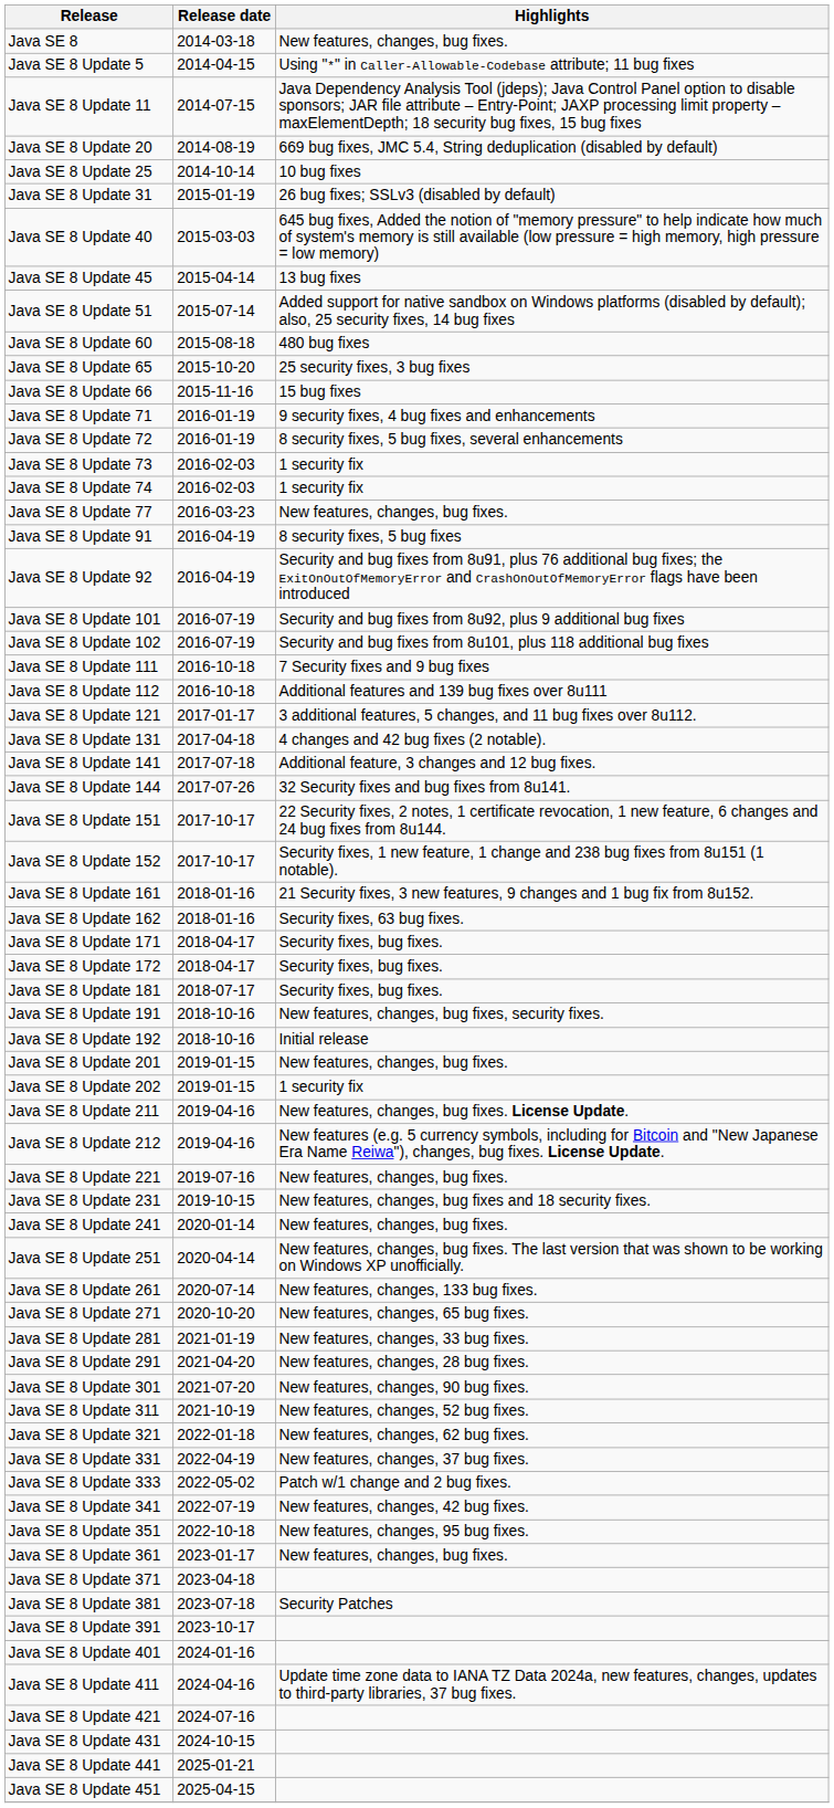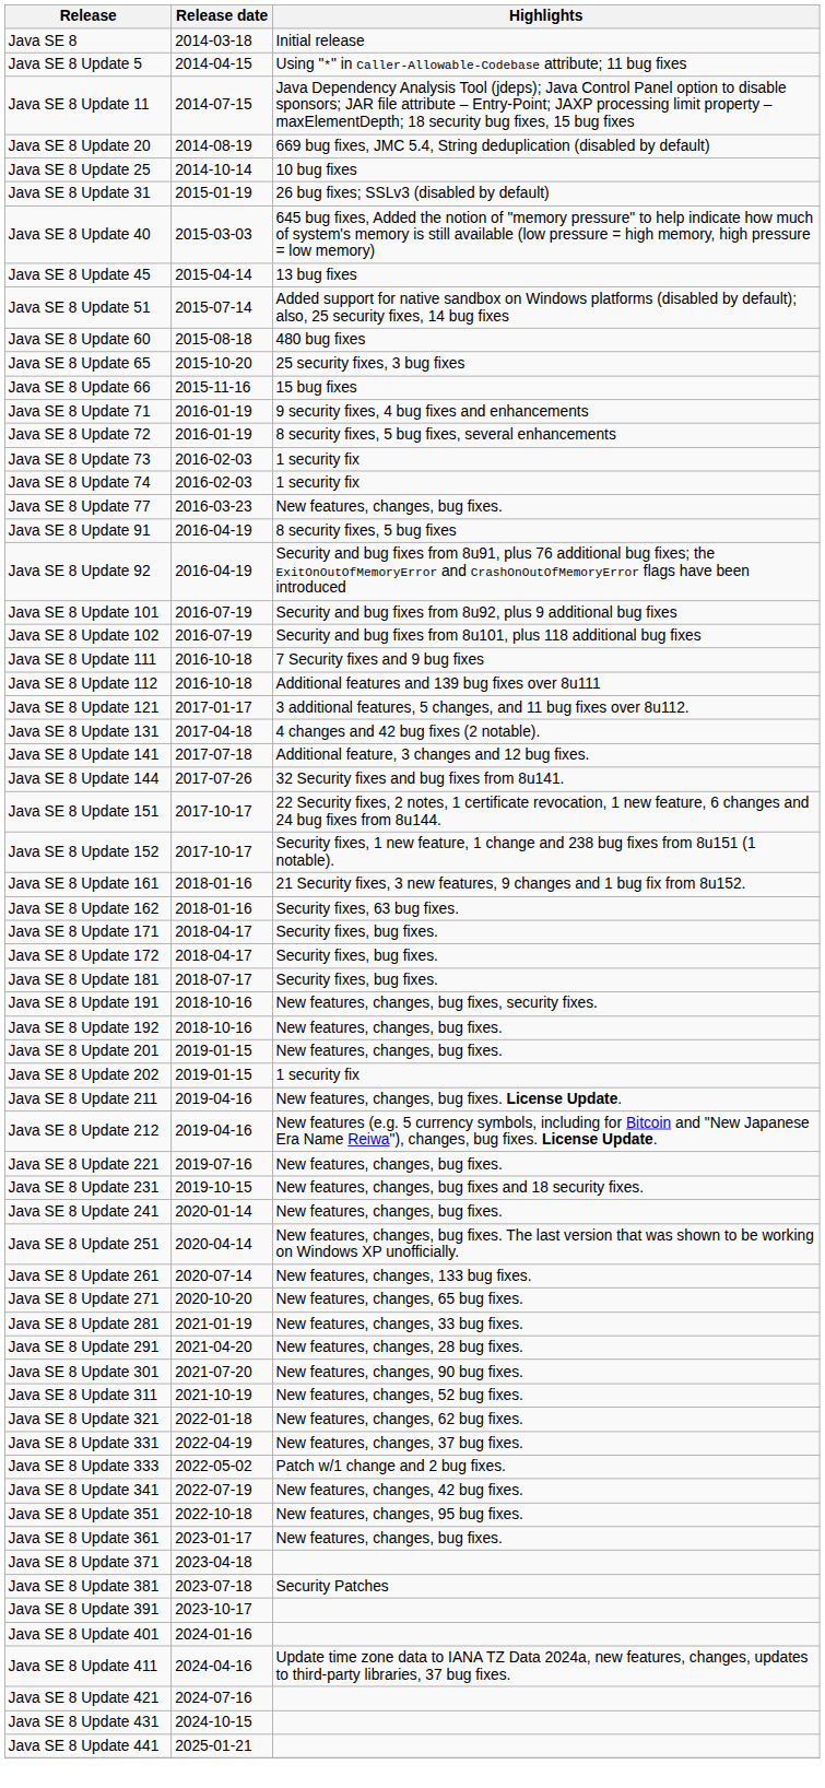 <table class="wikitable mw-collapsible mw-collapsed">
 <tr>
 <th width=170>Release</th>
 <th width=100>Release date</th>
 <th>Highlights</th>
 </tr>
 <tr>
 <td>Java SE 8</td>
 <td>2014-03-18</td>
-<td>New features, changes, bug fixes.</td>
+<td>Initial release</td>
 </tr>
 <tr>
 <td>Java SE 8 Update 5</td>
 <td>2014-04-15</td>
 <td>Using "<code>*</code>" in <code>Caller-Allowable-Codebase</code> attribute; 11 bug fixes</td>
 </tr>
 <tr>
 <td>Java SE 8 Update 11</td>
 <td>2014-07-15</td>
 <td>Java Dependency Analysis Tool (jdeps); Java Control Panel option to disable sponsors; JAR file attribute – Entry-Point; JAXP processing limit property – maxElementDepth; 18 security bug fixes, 15 bug fixes</td>
 </tr>
 <tr>
 <td>Java SE 8 Update 20</td>
 <td>2014-08-19</td>
 <td>669 bug fixes, JMC 5.4, String deduplication (disabled by default)</td>
 </tr>
 <tr>
 <td>Java SE 8 Update 25</td>
 <td>2014-10-14</td>
 <td>10 bug fixes</td>
 </tr>
 <tr>
 <td>Java SE 8 Update 31</td>
 <td>2015-01-19</td>
 <td>26 bug fixes; SSLv3 (disabled by default)</td>
 </tr>
 <tr>
 <td>Java SE 8 Update 40</td>
 <td>2015-03-03</td>
 <td>645 bug fixes, Added the notion of "memory pressure" to help indicate how much of system's memory is still available (low pressure = high memory, high pressure = low memory)</td>
 </tr>
 <tr>
 <td>Java SE 8 Update 45</td>
 <td>2015-04-14</td>
 <td>13 bug fixes</td>
 </tr>
 <tr>
 <td>Java SE 8 Update 51</td>
 <td>2015-07-14</td>
 <td>Added support for native sandbox on Windows platforms (disabled by default); also, 25 security fixes, 14 bug fixes</td>
 </tr>
 <tr>
 <td>Java SE 8 Update 60</td>
 <td>2015-08-18</td>
 <td>480 bug fixes</td>
 </tr>
 <tr>
 <td>Java SE 8 Update 65</td>
 <td>2015-10-20</td>
 <td>25 security fixes, 3 bug fixes</td>
 </tr>
 <tr>
 <td>Java SE 8 Update 66</td>
 <td>2015-11-16</td>
 <td>15 bug fixes</td>
 </tr>
 <tr>
 <td>Java SE 8 Update 71</td>
 <td>2016-01-19</td>
 <td>9 security fixes, 4 bug fixes and enhancements</td>
 </tr>
 <tr>
 <td>Java SE 8 Update 72</td>
 <td>2016-01-19</td>
 <td>8 security fixes, 5 bug fixes, several enhancements</td>
 </tr>
 <tr>
 <td>Java SE 8 Update 73</td>
 <td>2016-02-03</td>
 <td>1 security fix</td>
 </tr>
 <tr>
 <td>Java SE 8 Update 74</td>
 <td>2016-02-03</td>
 <td>1 security fix</td>
 </tr>
 <tr>
 <td>Java SE 8 Update 77</td>
 <td>2016-03-23</td>
 <td>New features, changes, bug fixes.</td>
 </tr>
 <tr>
 <td>Java SE 8 Update 91</td>
 <td>2016-04-19</td>
 <td>8 security fixes, 5 bug fixes</td>
 </tr>
 <tr>
 <td>Java SE 8 Update 92</td>
 <td>2016-04-19</td>
 <td>Security and bug fixes from 8u91, plus 76 additional bug fixes; the <code>ExitOnOutOfMemoryError</code> and <code>CrashOnOutOfMemoryError</code> flags have been introduced</td>
 </tr>
 <tr>
 <td>Java SE 8 Update 101</td>
 <td>2016-07-19</td>
 <td>Security and bug fixes from 8u92, plus 9 additional bug fixes</td>
 </tr>
 <tr>
 <td>Java SE 8 Update 102</td>
 <td>2016-07-19</td>
 <td>Security and bug fixes from 8u101, plus 118 additional bug fixes</td>
 </tr>
 <tr>
 <td>Java SE 8 Update 111</td>
 <td>2016-10-18</td>
 <td>7 Security fixes and 9 bug fixes</td>
 </tr>
 <tr>
 <td>Java SE 8 Update 112</td>
 <td>2016-10-18</td>
 <td>Additional features and 139 bug fixes over 8u111</td>
 </tr>
 <tr>
 <td>Java SE 8 Update 121</td>
 <td>2017-01-17</td>
 <td>3 additional features, 5 changes, and 11 bug fixes over 8u112.</td>
 </tr>
 <tr>
 <td>Java SE 8 Update 131</td>
 <td>2017-04-18</td>
 <td>4 changes and 42 bug fixes (2 notable).</td>
 </tr>
 <tr>
 <td>Java SE 8 Update 141</td>
 <td>2017-07-18</td>
 <td>Additional feature, 3 changes and 12 bug fixes.</td>
 </tr>
 <tr>
 <td>Java SE 8 Update 144</td>
 <td>2017-07-26</td>
 <td>32 Security fixes and bug fixes from 8u141.</td>
 </tr>
 <tr>
 <td>Java SE 8 Update 151</td>
 <td>2017-10-17</td>
 <td>22 Security fixes, 2 notes, 1 certificate revocation, 1 new feature, 6 changes and 24 bug fixes from 8u144.</td>
 </tr>
 <tr>
 <td>Java SE 8 Update 152</td>
 <td>2017-10-17</td>
 <td>Security fixes, 1 new feature, 1 change and 238 bug fixes from 8u151 (1 notable).</td>
 </tr>
 <tr>
 <td>Java SE 8 Update 161</td>
 <td>2018-01-16</td>
 <td>21 Security fixes, 3 new features, 9 changes and 1 bug fix from 8u152.</td>
 </tr>
 <tr>
 <td>Java SE 8 Update 162</td>
 <td>2018-01-16</td>
 <td>Security fixes, 63 bug fixes.</td>
 </tr>
 <tr>
 <td>Java SE 8 Update 171</td>
 <td>2018-04-17</td>
 <td>Security fixes, bug fixes.</td>
 </tr>
 <tr>
 <td>Java SE 8 Update 172</td>
 <td>2018-04-17</td>
 <td>Security fixes, bug fixes.</td>
 </tr>
 <tr>
 <td>Java SE 8 Update 181</td>
 <td>2018-07-17</td>
 <td>Security fixes, bug fixes.</td>
 </tr>
 <tr>
 <td>Java SE 8 Update 191</td>
 <td>2018-10-16</td>
 <td>New features, changes, bug fixes, security fixes.</td>
 </tr>
 <tr>
 <td>Java SE 8 Update 192</td>
 <td>2018-10-16</td>
-<td>Initial release</td>
+<td>New features, changes, bug fixes.</td>
 </tr>
 <tr>
 <td>Java SE 8 Update 201</td>
 <td>2019-01-15</td>
 <td>New features, changes, bug fixes.</td>
 </tr>
 <tr>
 <td>Java SE 8 Update 202</td>
 <td>2019-01-15</td>
 <td>1 security fix</td>
 </tr>
 <tr>
 <td>Java SE 8 Update 211</td>
 <td>2019-04-16</td>
 <td>New features, changes, bug fixes. <strong>License Update</strong>.</td>
 </tr>
 <tr>
 <td>Java SE 8 Update 212</td>
 <td>2019-04-16</td>
 <td>New features (e.g. 5 currency symbols, including for <a href='#'>Bitcoin</a> and "New Japanese Era Name <a href='#'>Reiwa</a>"), changes, bug fixes. <strong>License Update</strong>.</td>
 </tr>
 <tr>
 <td>Java SE 8 Update 221</td>
 <td>2019-07-16</td>
 <td>New features, changes, bug fixes.</td>
 </tr>
 <tr>
 <td>Java SE 8 Update 231</td>
 <td>2019-10-15</td>
 <td>New features, changes, bug fixes and 18 security fixes.</td>
 </tr>
 <tr>
 <td>Java SE 8 Update 241</td>
 <td>2020-01-14</td>
 <td>New features, changes, bug fixes.</td>
 </tr>
 <tr>
 <td>Java SE 8 Update 251</td>
 <td>2020-04-14</td>
 <td>New features, changes, bug fixes. The last version that was shown to be working on Windows XP unofficially.</td>
 </tr>
 <tr>
 <td>Java SE 8 Update 261</td>
 <td>2020-07-14</td>
 <td>New features, changes, 133 bug fixes.</td>
 </tr>
 <tr>
 <td>Java SE 8 Update 271</td>
 <td>2020-10-20</td>
 <td>New features, changes, 65 bug fixes.</td>
 </tr>
 <tr>
 <td>Java SE 8 Update 281</td>
 <td>2021-01-19</td>
 <td>New features, changes, 33 bug fixes.</td>
 </tr>
 <tr>
 <td>Java SE 8 Update 291</td>
 <td>2021-04-20</td>
 <td>New features, changes, 28 bug fixes.</td>
 </tr>
 <tr>
 <td>Java SE 8 Update 301</td>
 <td>2021-07-20</td>
 <td>New features, changes, 90 bug fixes.</td>
 </tr>
 <tr>
 <td>Java SE 8 Update 311</td>
 <td>2021-10-19</td>
 <td>New features, changes, 52 bug fixes.</td>
 </tr>
 <tr>
 <td>Java SE 8 Update 321</td>
 <td>2022-01-18</td>
 <td>New features, changes, 62 bug fixes.</td>
 </tr>
 <tr>
 <td>Java SE 8 Update 331</td>
 <td>2022-04-19</td>
 <td>New features, changes, 37 bug fixes.</td>
 </tr>
 <tr>
 <td>Java SE 8 Update 333</td>
 <td>2022-05-02</td>
 <td>Patch w/1 change and 2 bug fixes.</td>
 </tr>
 <tr>
 <td>Java SE 8 Update 341</td>
 <td>2022-07-19</td>
 <td>New features, changes, 42 bug fixes.</td>
 </tr>
 <tr>
 <td>Java SE 8 Update 351</td>
 <td>2022-10-18</td>
 <td>New features, changes, 95 bug fixes.</td>
 </tr>
 <tr>
 <td>Java SE 8 Update 361</td>
 <td>2023-01-17</td>
 <td>New features, changes, bug fixes.</td>
 </tr>
 <tr>
 <td>Java SE 8 Update 371</td>
 <td>2023-04-18</td>
 <td></td>
 </tr>
 <tr>
 <td>Java SE 8 Update 381</td>
 <td>2023-07-18</td>
 <td>Security Patches</td>
 </tr>
 <tr>
 <td>Java SE 8 Update 391</td>
 <td>2023-10-17</td>
 <td></td>
 </tr>
 <tr>
 <td>Java SE 8 Update 401</td>
 <td>2024-01-16</td>
 <td></td>
 </tr>
 <tr>
 <td>Java SE 8 Update 411</td>
 <td>2024-04-16</td>
 <td>Update time zone data to IANA TZ Data 2024a, new features, changes, updates to third-party libraries, 37 bug fixes.</td>
 </tr>
 <tr>
 <td>Java SE 8 Update 421</td>
 <td>2024-07-16</td>
 <td></td>
 </tr>
 <tr>
 <td>Java SE 8 Update 431</td>
 <td>2024-10-15</td>
 <td></td>
 </tr>
 <tr>
 <td>Java SE 8 Update 441</td>
 <td>2025-01-21</td>
 <td></td>
 </tr>
 <tr>
-<td>Java SE 8 Update 451</td>
-<td>2025-04-15</td>
-<td></td>
-</tr>
-<tr>
 </tr>
 </table>
